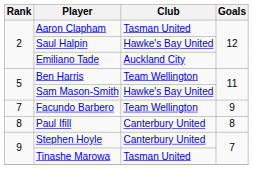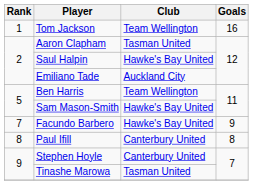 <table class="wikitable" style="text-align:center">
 <tr>
 <th>Rank</th>
 <th>Player</th>
 <th>Club</th>
 <th>Goals</th>
+</tr>
+<tr>
+<td>1</td>
+<td align="left"> <a href='#'>Tom Jackson</a></td>
+<td align="left"><a href='#'>Team Wellington</a></td>
+<td>16</td>
 </tr>
 <tr>
 <td rowspan="3">2</td>
 <td align="left"> <a href='#'>Aaron Clapham</a></td>
 <td align="left"><a href='#'>Tasman United</a></td>
 <td rowspan="3">12</td>
 </tr>
 <tr>
 <td align="left"> <a href='#'>Saul Halpin</a></td>
 <td align="left"><a href='#'>Hawke's Bay United</a></td>
 </tr>
 <tr>
 <td align="left"> <a href='#'>Emiliano Tade</a></td>
 <td align="left"><a href='#'>Auckland City</a></td>
 </tr>
 <tr>
 <td rowspan="2">5</td>
 <td align="left"> <a href='#'>Ben Harris</a></td>
 <td align="left"><a href='#'>Team Wellington</a></td>
 <td rowspan="2">11</td>
 </tr>
 <tr>
 <td align="left"> <a href='#'>Sam Mason-Smith</a></td>
 <td align="left"><a href='#'>Hawke's Bay United</a></td>
 </tr>
 <tr>
 <td>7</td>
 <td align="left"> <a href='#'>Facundo Barbero</a></td>
-<td align="left"><a href='#'>Team Wellington</a></td>
+<td align="left"><a href='#'>Hawke's Bay United</a></td>
 <td>9</td>
 </tr>
 <tr>
 <td>8</td>
 <td align="left"> <a href='#'>Paul Ifill</a></td>
 <td align="left"><a href='#'>Canterbury United</a></td>
 <td>8</td>
 </tr>
 <tr>
 <td rowspan="2">9</td>
 <td align="left"> <a href='#'>Stephen Hoyle</a></td>
 <td align="left"><a href='#'>Canterbury United</a></td>
 <td rowspan="2">7</td>
 </tr>
 <tr>
 <td align="left"> <a href='#'>Tinashe Marowa</a></td>
 <td align="left"><a href='#'>Tasman United</a></td>
 </tr>
 <tr>
 </tr>
 </table>
